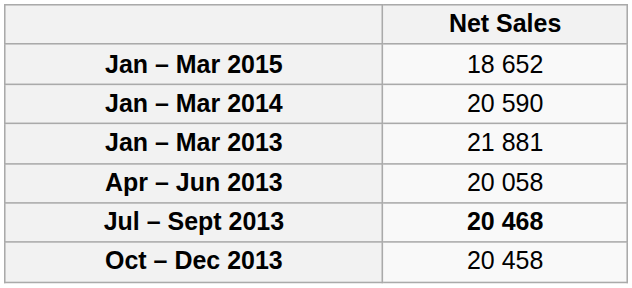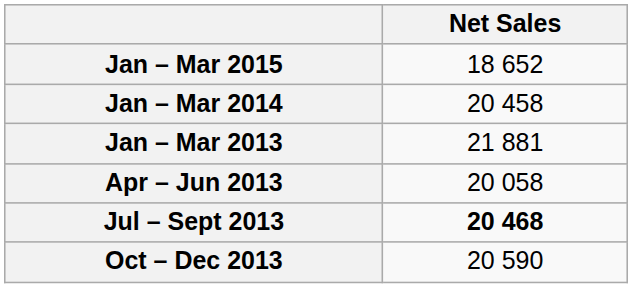 <table class="wikitable sortable" style="text-align:center; width:400px; height:150px;">
 <tr>
 <th></th>
 <th>Net Sales</th>
 </tr>
 <tr>
 <th scope="row">Jan – Mar 2015</th>
 <td>18 652</td>
 </tr>
 <tr>
 <th scope="row">Jan – Mar 2014</th>
-<td>20 590</td>
+<td>20 458</td>
 </tr>
 <tr>
 <th scope="row">Jan – Mar 2013</th>
 <td>21 881</td>
 </tr>
 <tr>
 <th scope="row">Apr – Jun 2013</th>
 <td>20 058</td>
 </tr>
 <tr>
 <th scope="row">Jul – Sept 2013</th>
 <td><strong>20 468</strong></td>
 </tr>
 <tr>
 <th scope="row">Oct – Dec 2013</th>
-<td>20 458</td>
+<td>20 590</td>
 </tr>
 </table>
